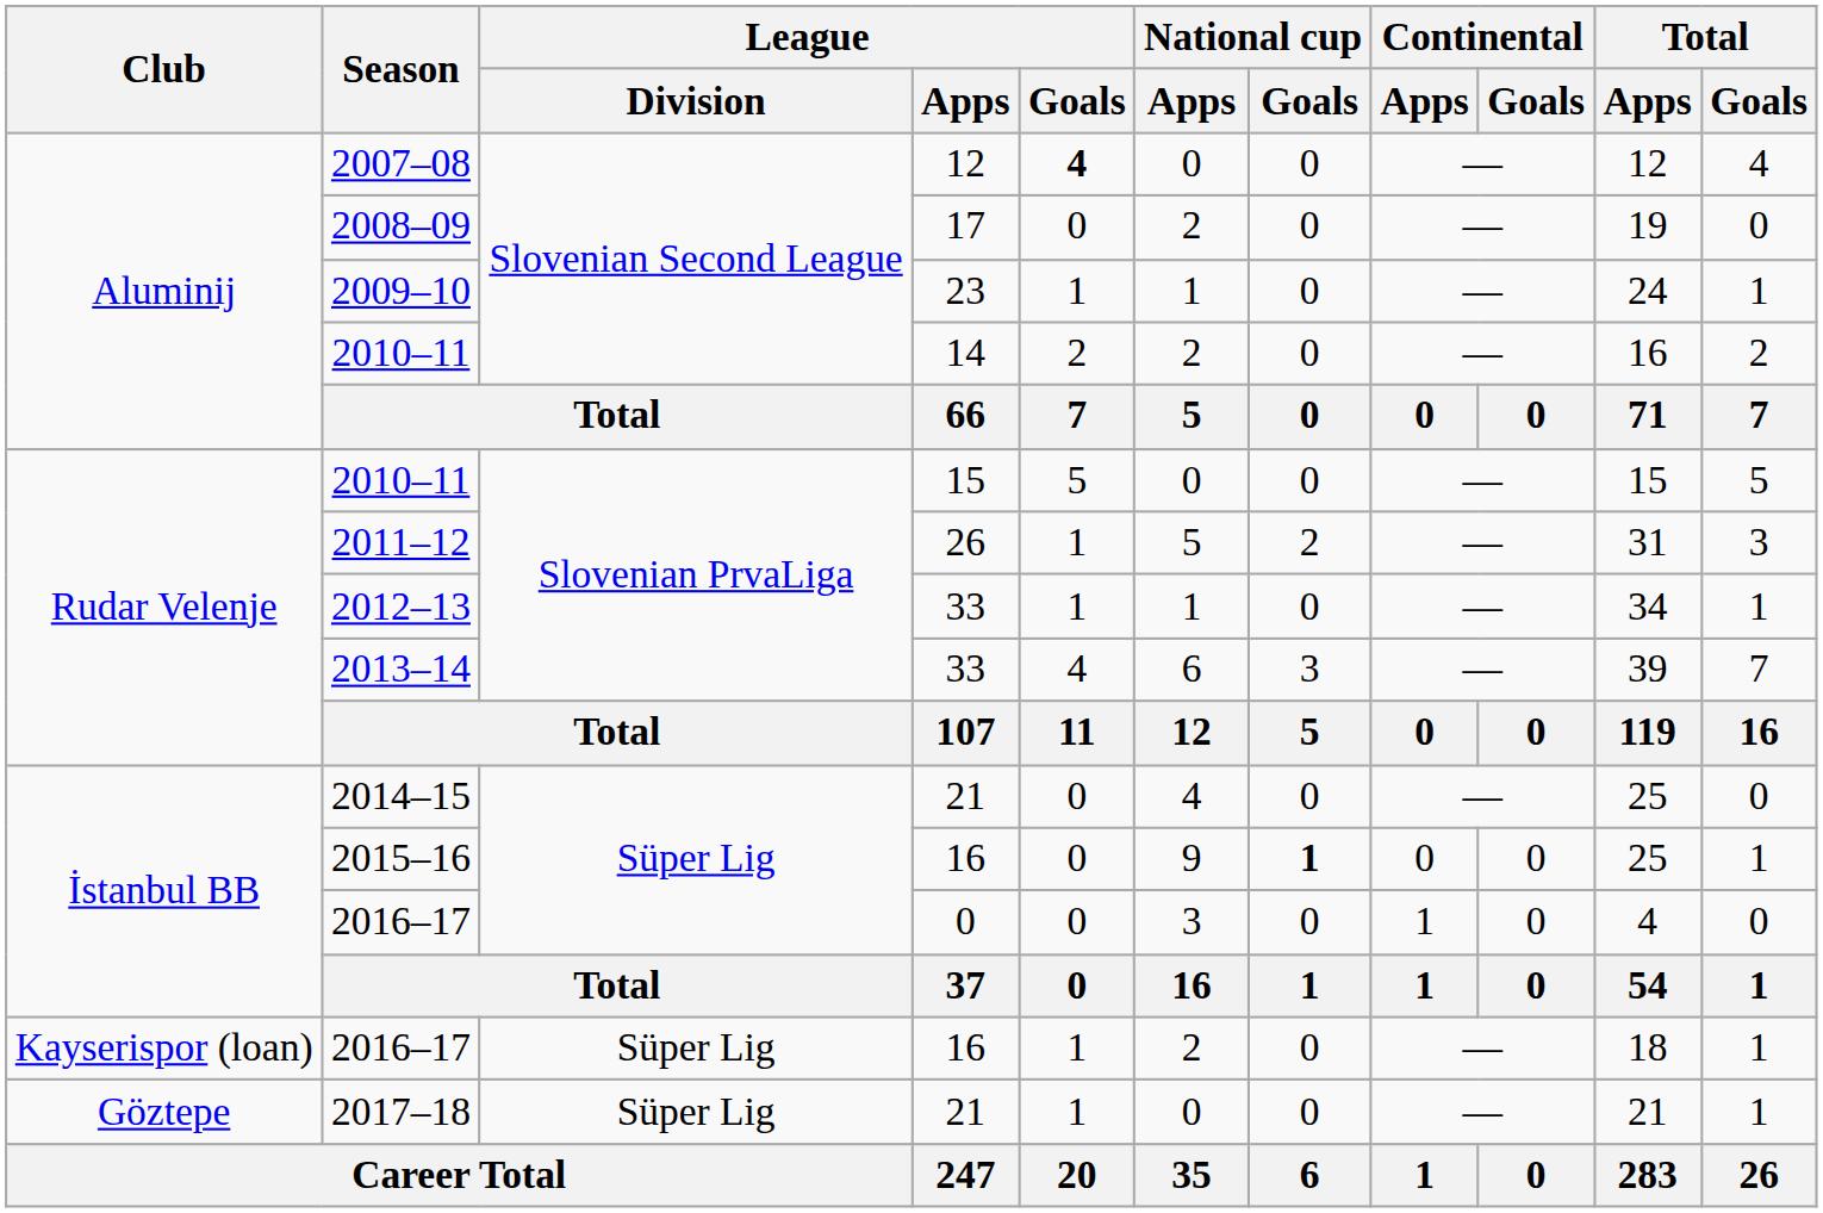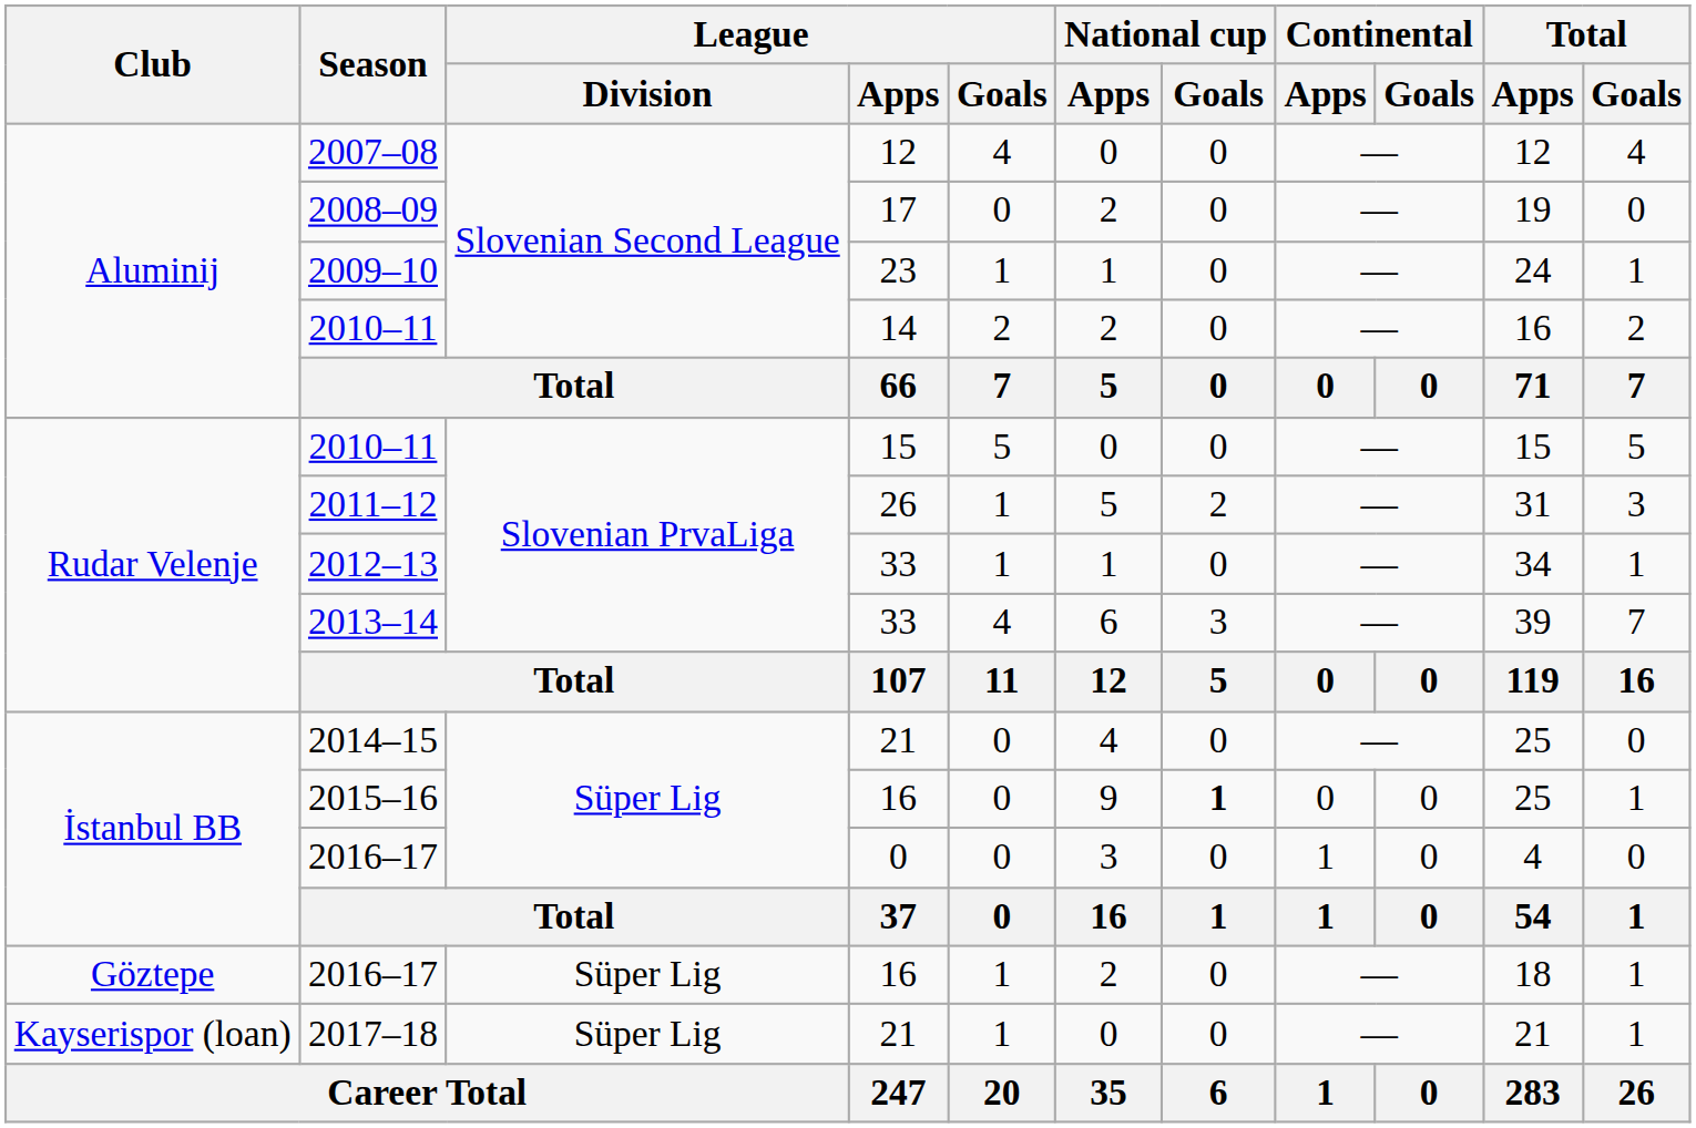 <table class="wikitable" style="text-align:center">
 <tr>
 <th rowspan="2">Club</th>
 <th rowspan="2">Season</th>
 <th colspan="3">League</th>
 <th colspan="2">National cup</th>
 <th colspan="2">Continental</th>
 <th colspan="2">Total</th>
 </tr>
 <tr>
 <th>Division</th>
 <th>Apps</th>
 <th>Goals</th>
 <th>Apps</th>
 <th>Goals</th>
 <th>Apps</th>
 <th>Goals</th>
 <th>Apps</th>
 <th>Goals</th>
 </tr>
 <tr>
 <td rowspan="5"><a href='#'>Aluminij</a></td>
 <td><a href='#'>2007–08</a></td>
 <td rowspan="4"><a href='#'>Slovenian Second League</a></td>
 <td>12</td>
-<td><strong>4</strong></td>
+<td>4</td>
 <td>0</td>
 <td>0</td>
 <td colspan="2">—</td>
 <td>12</td>
 <td>4</td>
 </tr>
 <tr>
 <td><a href='#'>2008–09</a></td>
 <td>17</td>
 <td>0</td>
 <td>2</td>
 <td>0</td>
 <td colspan="2">—</td>
 <td>19</td>
 <td>0</td>
 </tr>
 <tr>
 <td><a href='#'>2009–10</a></td>
 <td>23</td>
 <td>1</td>
 <td>1</td>
 <td>0</td>
 <td colspan="2">—</td>
 <td>24</td>
 <td>1</td>
 </tr>
 <tr>
 <td><a href='#'>2010–11</a></td>
 <td>14</td>
 <td>2</td>
 <td>2</td>
 <td>0</td>
 <td colspan="2">—</td>
 <td>16</td>
 <td>2</td>
 </tr>
 <tr>
 <th colspan="2">Total</th>
 <th>66</th>
 <th>7</th>
 <th>5</th>
 <th>0</th>
 <th>0</th>
 <th>0</th>
 <th>71</th>
 <th>7</th>
 </tr>
 <tr>
 <td rowspan="5"><a href='#'>Rudar Velenje</a></td>
 <td><a href='#'>2010–11</a></td>
 <td rowspan="4"><a href='#'>Slovenian PrvaLiga</a></td>
 <td>15</td>
 <td>5</td>
 <td>0</td>
 <td>0</td>
 <td colspan="2">—</td>
 <td>15</td>
 <td>5</td>
 </tr>
 <tr>
 <td><a href='#'>2011–12</a></td>
 <td>26</td>
 <td>1</td>
 <td>5</td>
 <td>2</td>
 <td colspan="2">—</td>
 <td>31</td>
 <td>3</td>
 </tr>
 <tr>
 <td><a href='#'>2012–13</a></td>
 <td>33</td>
 <td>1</td>
 <td>1</td>
 <td>0</td>
 <td colspan="2">—</td>
 <td>34</td>
 <td>1</td>
 </tr>
 <tr>
 <td><a href='#'>2013–14</a></td>
 <td>33</td>
 <td>4</td>
 <td>6</td>
 <td>3</td>
 <td colspan="2">—</td>
 <td>39</td>
 <td>7</td>
 </tr>
 <tr>
 <th colspan="2">Total</th>
 <th>107</th>
 <th>11</th>
 <th>12</th>
 <th>5</th>
 <th>0</th>
 <th>0</th>
 <th>119</th>
 <th>16</th>
 </tr>
 <tr>
 <td rowspan="4"><a href='#'>İstanbul BB</a></td>
 <td>2014–15</td>
 <td rowspan="3"><a href='#'>Süper Lig</a></td>
 <td>21</td>
 <td>0</td>
 <td>4</td>
 <td>0</td>
 <td colspan="2">—</td>
 <td>25</td>
 <td>0</td>
 </tr>
 <tr>
 <td>2015–16</td>
 <td>16</td>
 <td>0</td>
 <td>9</td>
 <td><strong>1</strong></td>
 <td>0</td>
 <td>0</td>
 <td>25</td>
 <td>1</td>
 </tr>
 <tr>
 <td>2016–17</td>
 <td>0</td>
 <td>0</td>
 <td>3</td>
 <td>0</td>
 <td>1</td>
 <td>0</td>
 <td>4</td>
 <td>0</td>
 </tr>
 <tr>
 <th colspan="2">Total</th>
 <th>37</th>
 <th>0</th>
 <th>16</th>
 <th>1</th>
 <th>1</th>
 <th>0</th>
 <th>54</th>
 <th>1</th>
 </tr>
 <tr>
-<td rowspan="1"><a href='#'>Kayserispor</a> (loan)</td>
+<td rowspan="1"><a href='#'>Göztepe</a></td>
 <td>2016–17</td>
 <td>Süper Lig</td>
 <td>16</td>
 <td>1</td>
 <td>2</td>
 <td>0</td>
 <td colspan="2">—</td>
 <td>18</td>
 <td>1</td>
 </tr>
 <tr>
-<td rowspan="1"><a href='#'>Göztepe</a></td>
+<td rowspan="1"><a href='#'>Kayserispor</a> (loan)</td>
 <td>2017–18</td>
 <td>Süper Lig</td>
 <td>21</td>
 <td>1</td>
 <td>0</td>
 <td>0</td>
 <td colspan="2">—</td>
 <td>21</td>
 <td>1</td>
 </tr>
 <tr>
 <th colspan="3">Career Total</th>
 <th>247</th>
 <th>20</th>
 <th>35</th>
 <th>6</th>
 <th>1</th>
 <th>0</th>
 <th>283</th>
 <th>26</th>
 </tr>
 </table>
